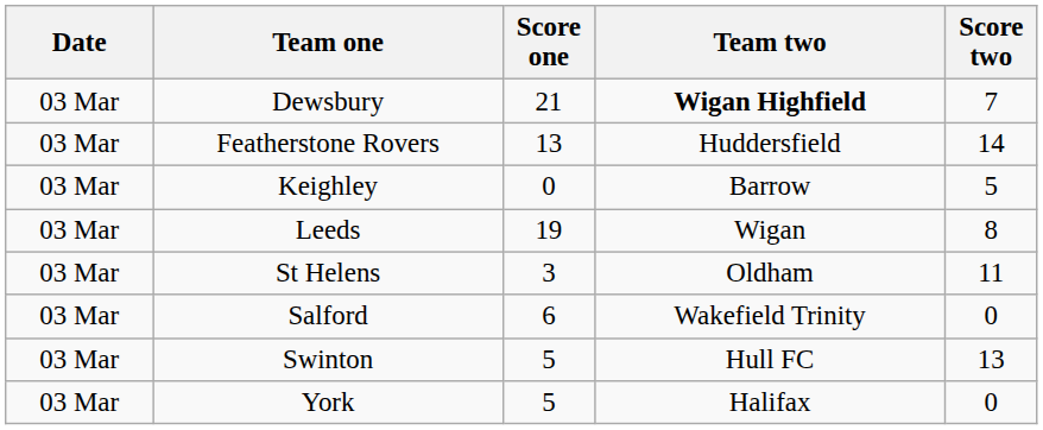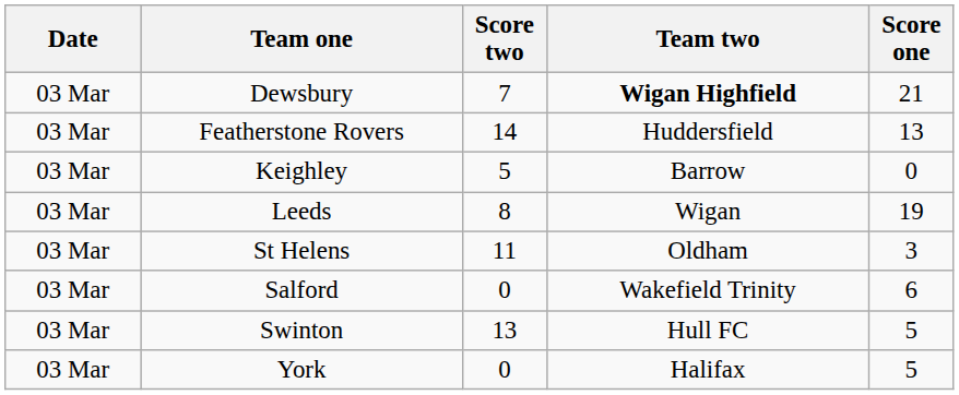 <table class="wikitable" style="text-align: center">
 <tr>
 <th width=100>Date</th>
 <th width=250>Team one</th>
+<th width=50>Score two</th>
+<th width=250>Team two</th>
 <th width=50>Score one</th>
-<th width=250>Team two</th>
-<th width=50>Score two</th>
 </tr>
 <tr>
 <td>03 Mar</td>
 <td>Dewsbury</td>
+<td>7</td>
+<td><strong>Wigan Highfield</strong></td>
 <td>21</td>
-<td><strong>Wigan Highfield</strong></td>
-<td>7</td>
 </tr>
 <tr>
 <td>03 Mar</td>
 <td>Featherstone Rovers</td>
+<td>14</td>
+<td>Huddersfield</td>
 <td>13</td>
-<td>Huddersfield</td>
-<td>14</td>
 </tr>
 <tr>
 <td>03 Mar</td>
 <td>Keighley</td>
+<td>5</td>
+<td>Barrow</td>
 <td>0</td>
-<td>Barrow</td>
+</tr>
+<tr>
+<td>03 Mar</td>
+<td>Leeds</td>
+<td>8</td>
+<td>Wigan</td>
+<td>19</td>
+</tr>
+<tr>
+<td>03 Mar</td>
+<td>St Helens</td>
+<td>11</td>
+<td>Oldham</td>
+<td>3</td>
+</tr>
+<tr>
+<td>03 Mar</td>
+<td>Salford</td>
+<td>0</td>
+<td>Wakefield Trinity</td>
+<td>6</td>
+</tr>
+<tr>
+<td>03 Mar</td>
+<td>Swinton</td>
+<td>13</td>
+<td>Hull FC</td>
 <td>5</td>
 </tr>
 <tr>
 <td>03 Mar</td>
-<td>Leeds</td>
-<td>19</td>
-<td>Wigan</td>
-<td>8</td>
-</tr>
-<tr>
-<td>03 Mar</td>
-<td>St Helens</td>
-<td>3</td>
-<td>Oldham</td>
-<td>11</td>
-</tr>
-<tr>
-<td>03 Mar</td>
-<td>Salford</td>
-<td>6</td>
-<td>Wakefield Trinity</td>
+<td>York</td>
 <td>0</td>
-</tr>
-<tr>
-<td>03 Mar</td>
-<td>Swinton</td>
+<td>Halifax</td>
 <td>5</td>
-<td>Hull FC</td>
-<td>13</td>
-</tr>
-<tr>
-<td>03 Mar</td>
-<td>York</td>
-<td>5</td>
-<td>Halifax</td>
-<td>0</td>
 </tr>
 </table>
